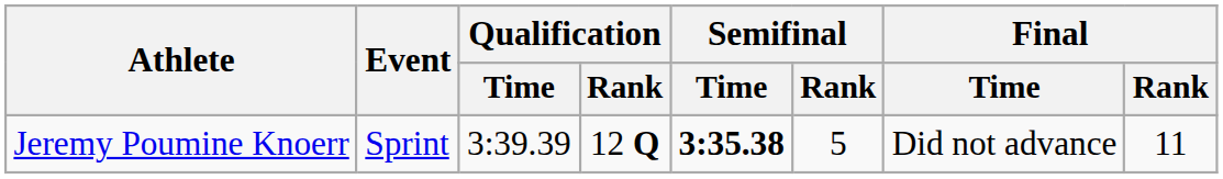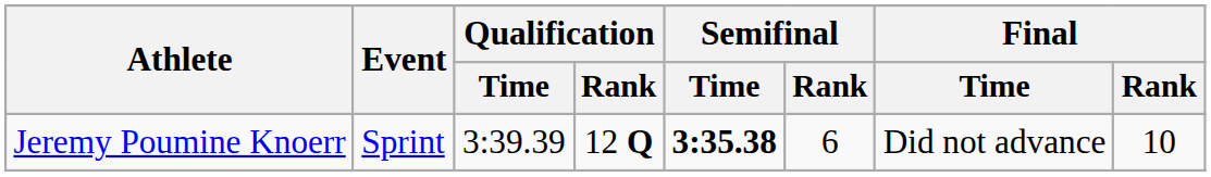 <table class=wikitable style=font-size:90%>
 <tr>
 <th rowspan=2>Athlete</th>
 <th rowspan=2>Event</th>
 <th colspan=2>Qualification</th>
 <th colspan=2>Semifinal</th>
 <th colspan=2>Final</th>
 </tr>
 <tr style=font-size:95%>
 <th>Time</th>
 <th>Rank</th>
 <th>Time</th>
 <th>Rank</th>
 <th>Time</th>
 <th>Rank</th>
 </tr>
 <tr align=center>
 <td align=left><a href='#'>Jeremy Poumine Knoerr</a></td>
 <td align=left><a href='#'>Sprint</a></td>
 <td>3:39.39</td>
 <td>12 <strong>Q</strong></td>
 <td><strong>3:35.38</strong></td>
-<td>5</td>
+<td>6</td>
 <td>Did not advance</td>
-<td>11</td>
+<td>10</td>
 </tr>
 </table>
